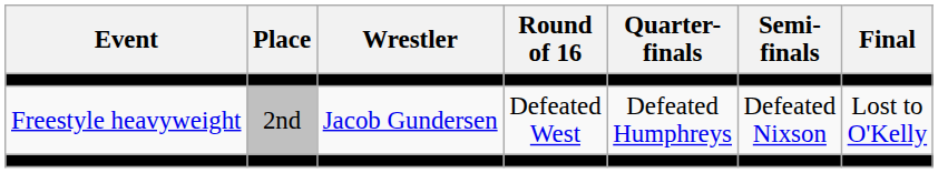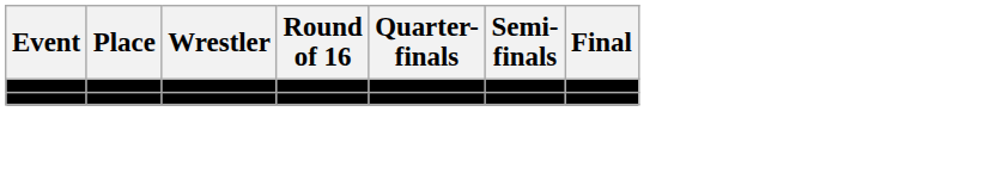 <table class=wikitable>
 <tr>
 <th>Event</th>
 <th>Place</th>
 <th>Wrestler</th>
 <th>Round <br> of 16</th>
 <th>Quarter-<br>finals</th>
 <th>Semi-<br>finals</th>
 <th>Final</th>
 </tr>
 <tr bgcolor=black>
 <td></td>
 <td></td>
 <td></td>
 <td></td>
 <td></td>
 <td></td>
 <td></td>
 </tr>
-<tr align=center>
-<td align=left><a href='#'>Freestyle heavyweight</a></td>
-<td bgcolor=silver>2nd</td>
-<td align=left><a href='#'>Jacob Gundersen</a></td>
-<td>Defeated <br> <a href='#'>West</a></td>
-<td>Defeated <br> <a href='#'>Humphreys</a></td>
-<td>Defeated <br> <a href='#'>Nixson</a></td>
-<td>Lost to <br> <a href='#'>O'Kelly</a></td>
-</tr>
 <tr bgcolor=black>
 <td></td>
 <td></td>
 <td></td>
 <td></td>
 <td></td>
 <td></td>
 <td></td>
 </tr>
 </table>
